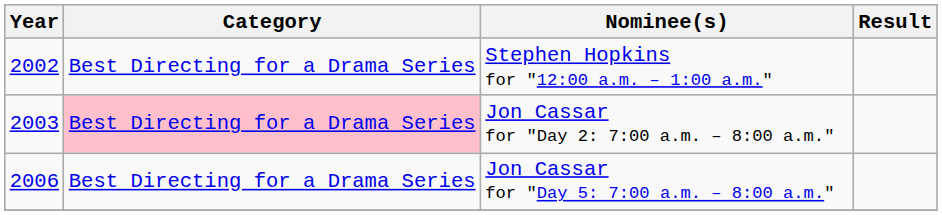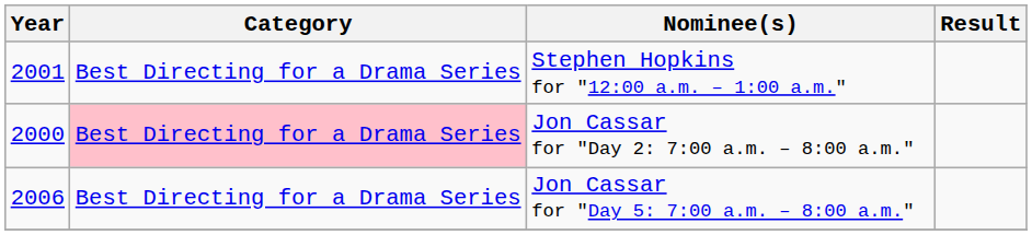 <table class="wikitable">
 <tr>
 <th>Year</th>
 <th>Category</th>
 <th style="width:40%;">Nominee(s)</th>
 <th>Result</th>
 </tr>
 <tr>
-<td rowspan=1><a href='#'>2002</a></td>
+<td rowspan=1><a href='#'>2001</a></td>
 <td><a href='#'>Best Directing for a Drama Series</a></td>
 <td><a href='#'>Stephen Hopkins</a><br><small>for "<a href='#'>12:00 a.m. – 1:00 a.m.</a>"</small></td>
 <td></td>
 </tr>
 <tr>
-<td rowspan=1><a href='#'>2003</a></td>
+<td rowspan=1><a href='#'>2000</a></td>
 <td style="background: pink;"><a href='#'>Best Directing for a Drama Series</a></td>
 <td><a href='#'>Jon Cassar</a><br><small>for "Day 2: 7:00 a.m. – 8:00 a.m."</small></td>
 <td></td>
 </tr>
 <tr>
 <td rowspan=1><a href='#'>2006</a></td>
 <td><a href='#'>Best Directing for a Drama Series</a></td>
 <td><a href='#'>Jon Cassar</a><br><small>for "<a href='#'>Day 5: 7:00 a.m. – 8:00 a.m.</a>"</small></td>
 <td></td>
 </tr>
 <tr>
 </tr>
 </table>
